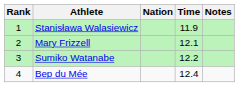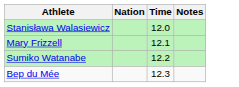 <table class="wikitable sortable" style="text-align:center">
 <tr>
-<th>Rank</th>
 <th>Athlete</th>
 <th>Nation</th>
 <th>Time</th>
 <th>Notes</th>
 </tr>
 <tr bgcolor=bbf3bb>
-<td>1</td>
 <td align=left><a href='#'>Stanisława Walasiewicz</a></td>
 <td align=left></td>
-<td>11.9</td>
+<td>12.0</td>
 <td></td>
 </tr>
 <tr bgcolor=bbf3bb>
-<td>2</td>
 <td align=left><a href='#'>Mary Frizzell</a></td>
 <td align=left></td>
 <td>12.1</td>
 <td></td>
 </tr>
 <tr bgcolor=bbf3bb>
-<td>3</td>
 <td align=left><a href='#'>Sumiko Watanabe</a></td>
 <td align=left></td>
 <td>12.2</td>
 <td></td>
 </tr>
 <tr>
-<td>4</td>
 <td align=left><a href='#'>Bep du Mée</a></td>
 <td align=left></td>
-<td>12.4</td>
+<td>12.3</td>
 <td></td>
 </tr>
 </table>
